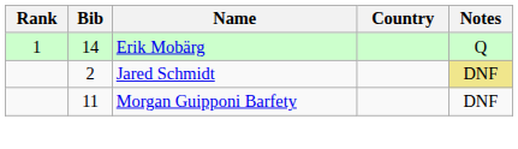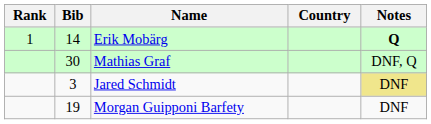 <table class="wikitable" style="text-align:center; width:470px">
 <tr>
 <th>Rank</th>
 <th>Bib</th>
 <th>Name</th>
 <th>Country</th>
 <th>Notes</th>
 </tr>
 <tr bgcolor=ccffcc>
 <td>1</td>
 <td>14</td>
 <td align=left><a href='#'>Erik Mobärg</a></td>
 <td align=left></td>
-<td>Q</td>
+<td><strong>Q</strong></td>
+</tr>
+<tr bgcolor=ccffcc>
+<td></td>
+<td>30</td>
+<td align=left><a href='#'>Mathias Graf</a></td>
+<td align=left></td>
+<td>DNF, Q</td>
 </tr>
 <tr>
 <td></td>
-<td>2</td>
+<td>3</td>
 <td align=left><a href='#'>Jared Schmidt</a></td>
 <td align=left></td>
 <td style="background: khaki;">DNF</td>
 </tr>
 <tr>
 <td></td>
-<td>11</td>
+<td>19</td>
 <td align=left><a href='#'>Morgan Guipponi Barfety</a></td>
 <td align=left></td>
 <td>DNF</td>
 </tr>
 </table>
